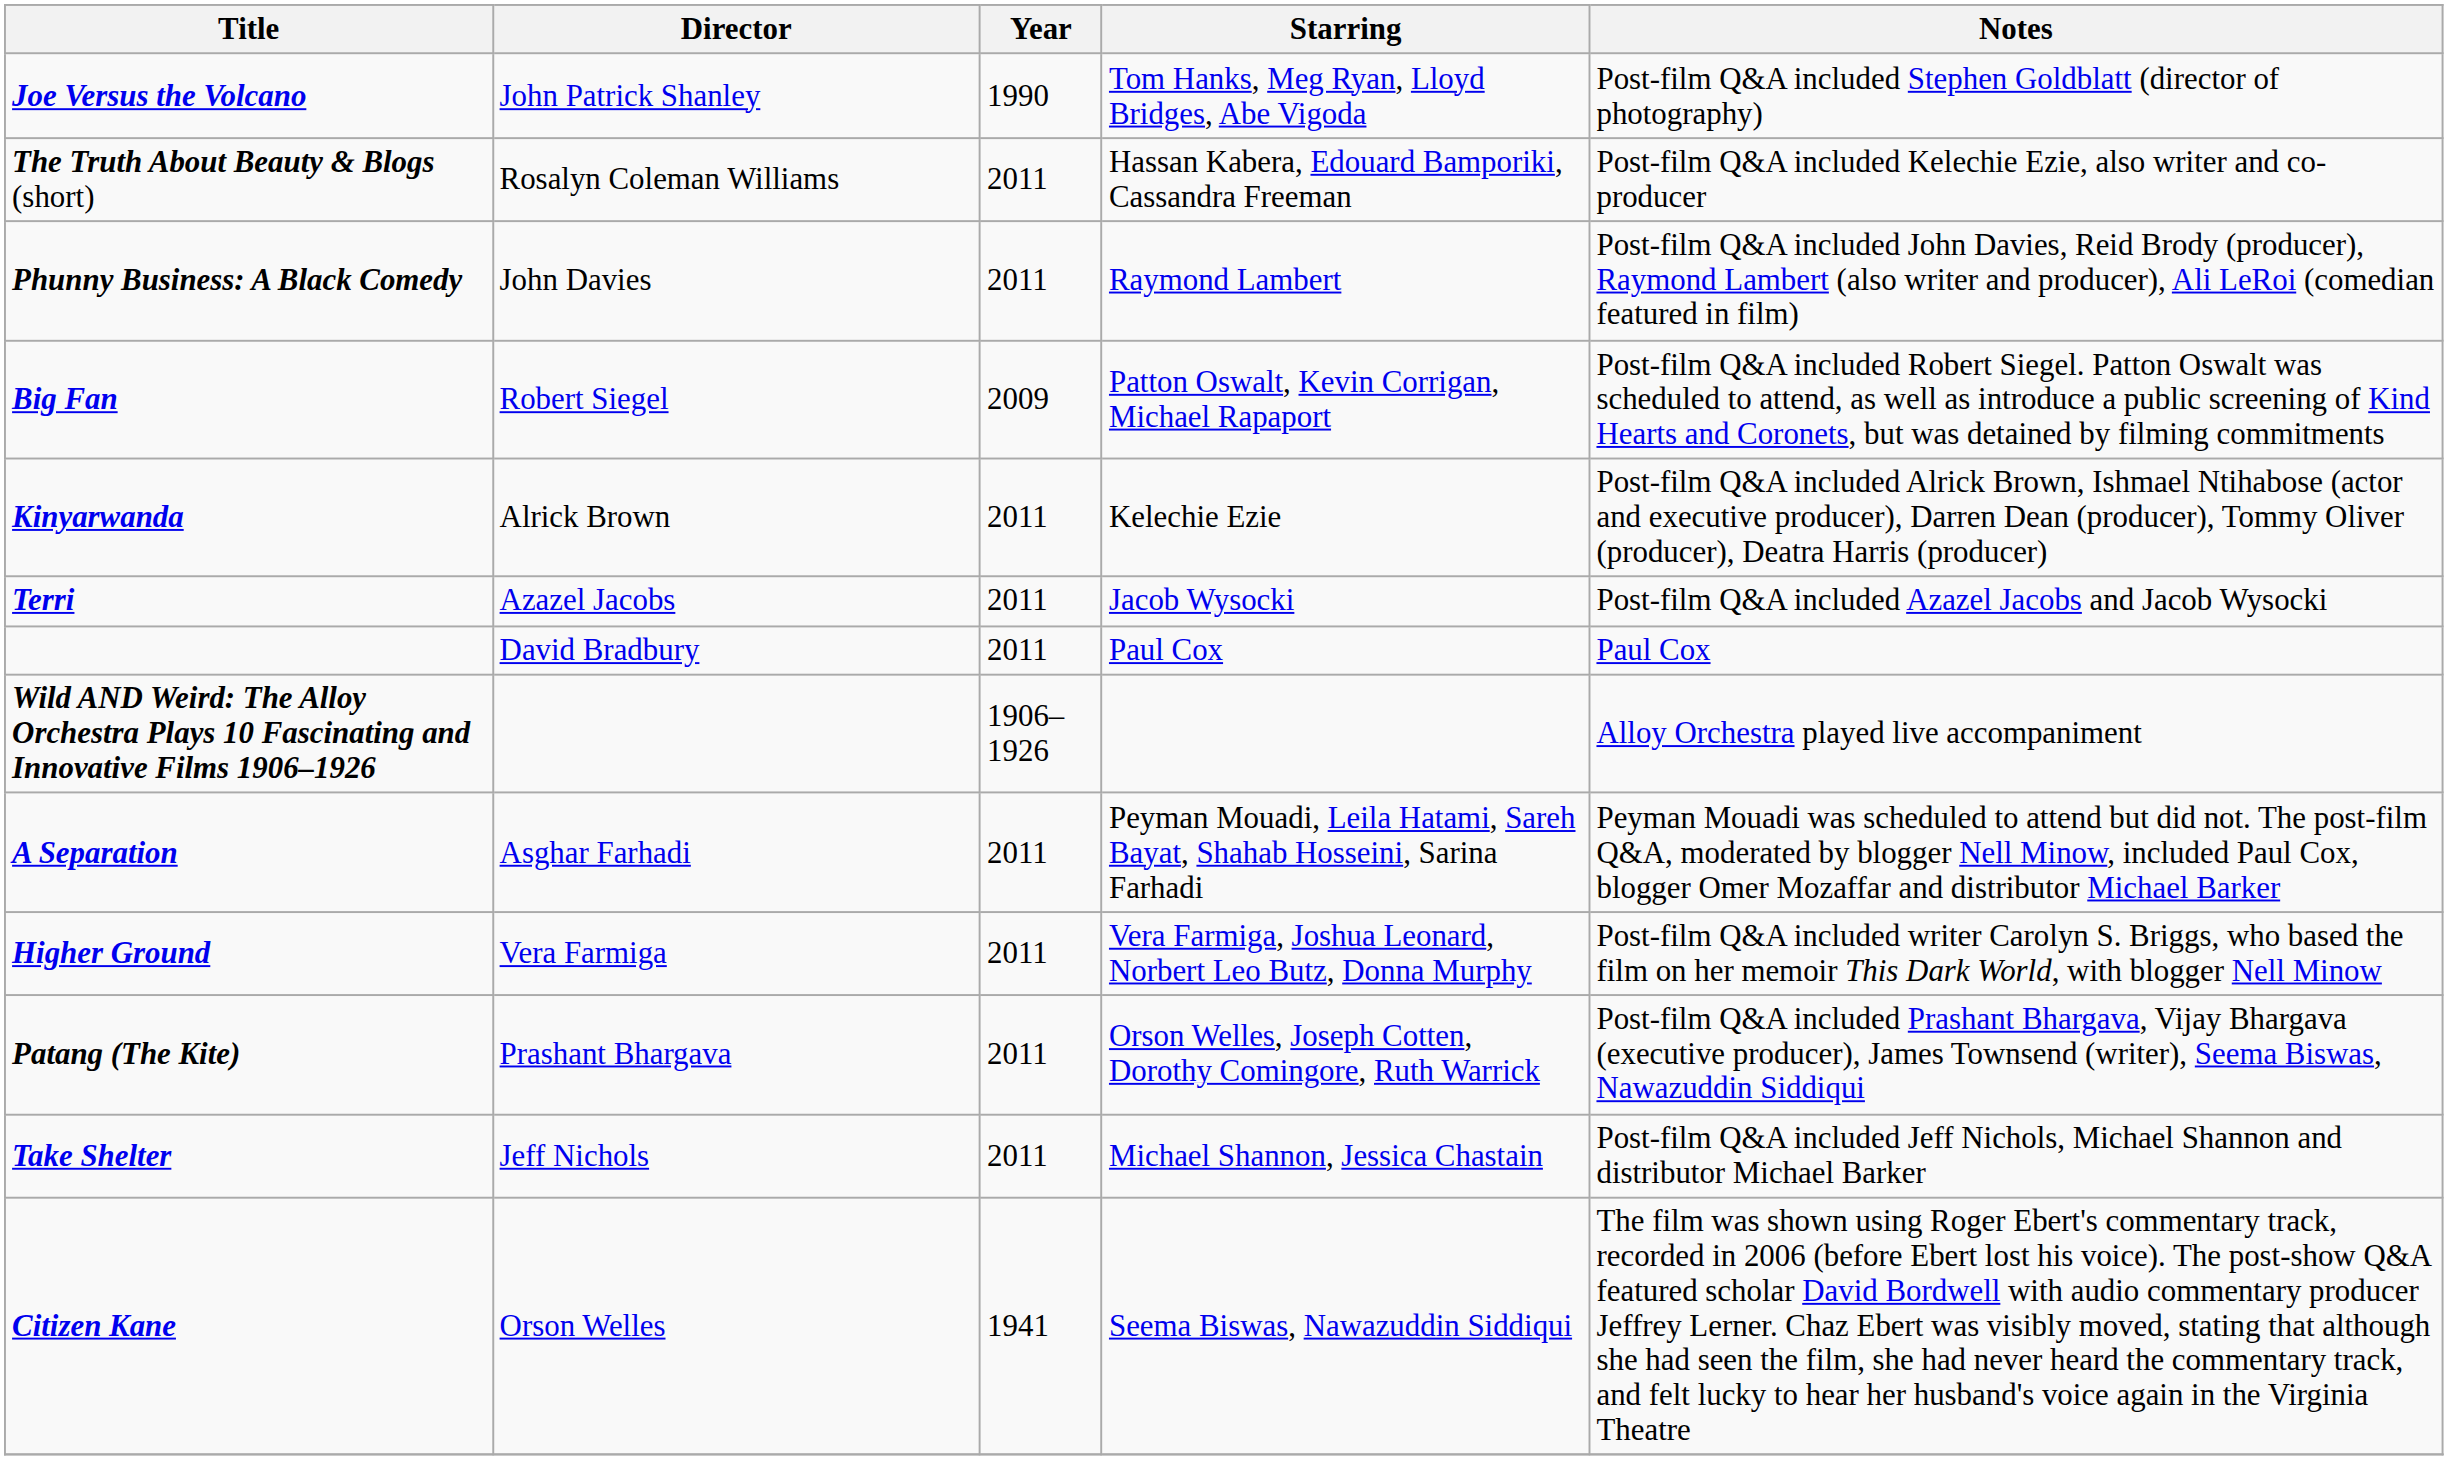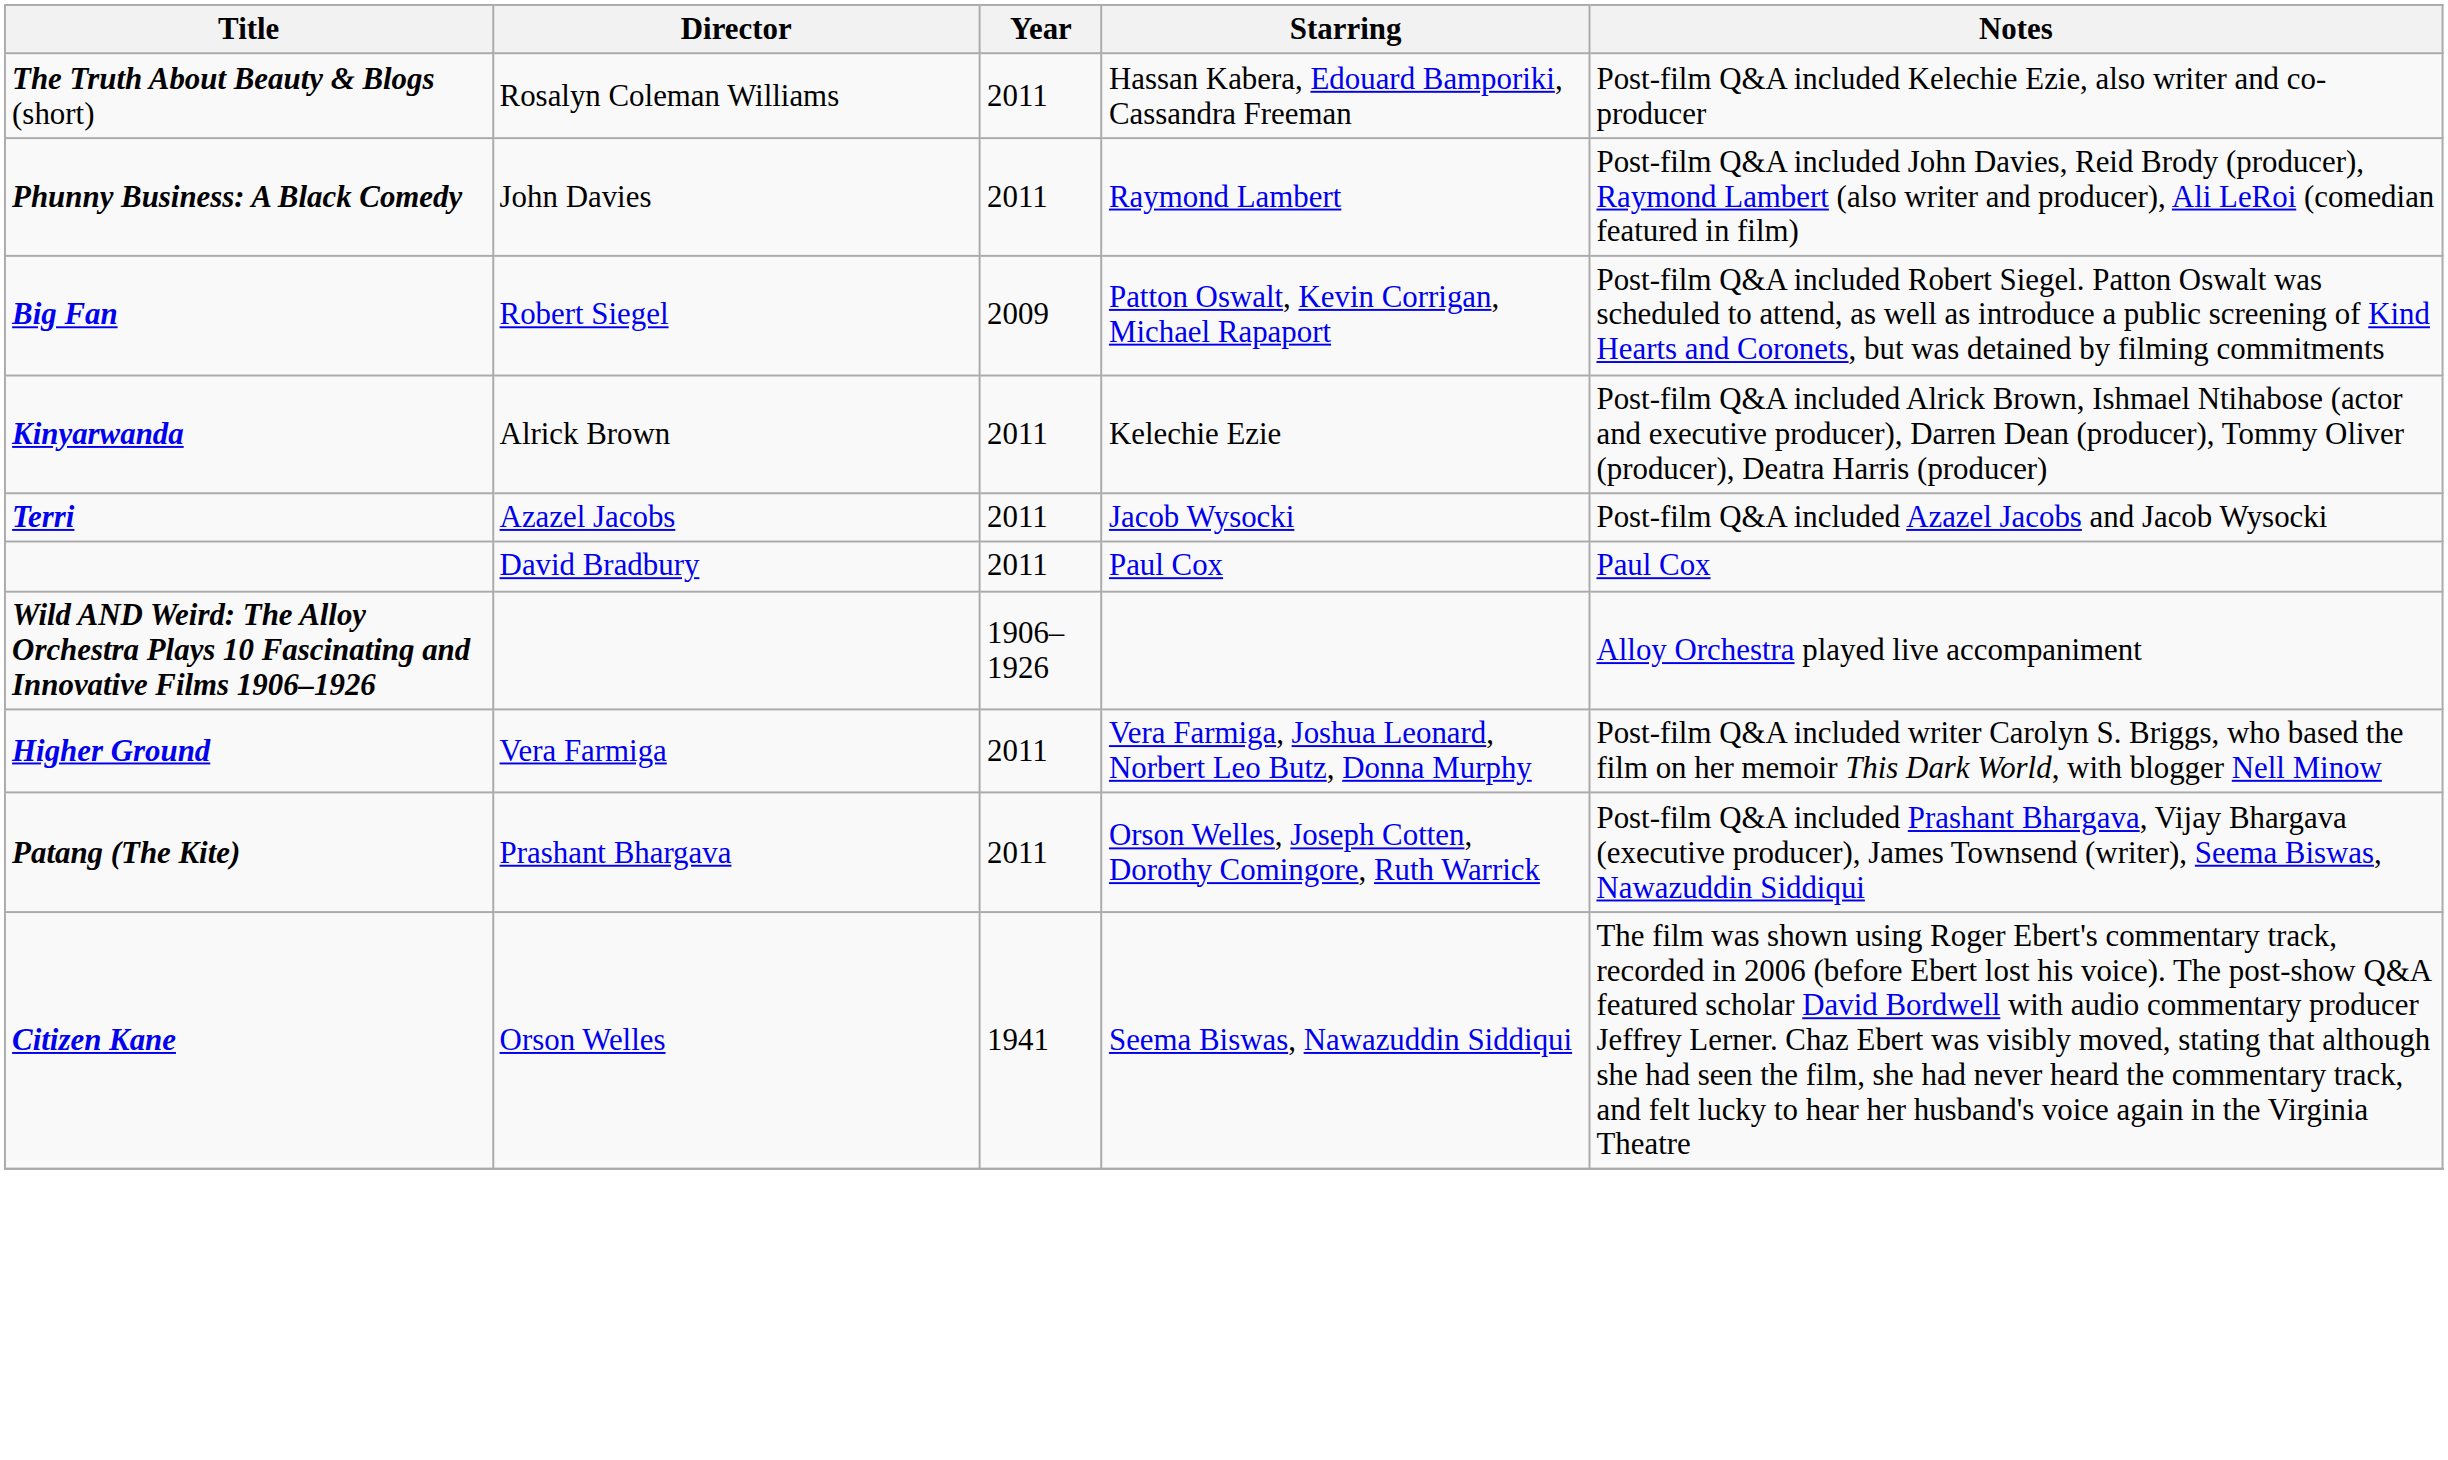 <table class="wikitable sortable" style="width:100%;">
 <tr>
 <th style="width:20%;">Title</th>
 <th style="width:20%;">Director</th>
 <th style="width:5%;">Year</th>
 <th style="width:20%;">Starring</th>
 <th style="width:35%;">Notes</th>
-</tr>
-<tr>
-<td><strong><em><a href='#'>Joe Versus the Volcano</a></em></strong></td>
-<td><a href='#'>John Patrick Shanley</a></td>
-<td>1990</td>
-<td><a href='#'>Tom Hanks</a>, <a href='#'>Meg Ryan</a>, <a href='#'>Lloyd Bridges</a>, <a href='#'>Abe Vigoda</a></td>
-<td>Post-film Q&A included <a href='#'>Stephen Goldblatt</a> (director of photography)</td>
 </tr>
 <tr>
 <td><strong><em>The Truth About Beauty & Blogs</em></strong> (short)</td>
 <td>Rosalyn Coleman Williams</td>
 <td>2011</td>
 <td>Hassan Kabera, <a href='#'>Edouard Bamporiki</a>, Cassandra Freeman</td>
 <td>Post-film Q&A included Kelechie Ezie, also writer and co-producer</td>
 </tr>
 <tr>
 <td><strong><em>Phunny Business: A Black Comedy</em></strong></td>
 <td>John Davies</td>
 <td>2011</td>
 <td><a href='#'>Raymond Lambert</a></td>
 <td>Post-film Q&A included John Davies, Reid Brody (producer), <a href='#'>Raymond Lambert</a> (also writer and producer), <a href='#'>Ali LeRoi</a> (comedian featured in film)</td>
 </tr>
 <tr>
 <td><strong><em><a href='#'>Big Fan</a></em></strong></td>
 <td><a href='#'>Robert Siegel</a></td>
 <td>2009</td>
 <td><a href='#'>Patton Oswalt</a>, <a href='#'>Kevin Corrigan</a>, <a href='#'>Michael Rapaport</a></td>
 <td>Post-film Q&A included Robert Siegel. Patton Oswalt was scheduled to attend, as well as introduce a public screening of <a href='#'>Kind Hearts and Coronets</a>, but was detained by filming commitments</td>
 </tr>
 <tr>
 <td><strong><em><a href='#'>Kinyarwanda</a></em></strong></td>
 <td>Alrick Brown</td>
 <td>2011</td>
 <td>Kelechie Ezie</td>
 <td>Post-film Q&A included Alrick Brown, Ishmael Ntihabose (actor and executive producer), Darren Dean (producer), Tommy Oliver (producer), Deatra Harris (producer)</td>
 </tr>
 <tr>
 <td><strong><em><a href='#'>Terri</a></em></strong></td>
 <td><a href='#'>Azazel Jacobs</a></td>
 <td>2011</td>
 <td><a href='#'>Jacob Wysocki</a></td>
 <td>Post-film Q&A included <a href='#'>Azazel Jacobs</a> and Jacob Wysocki</td>
 </tr>
 <tr>
 <td><strong><em></em></strong></td>
 <td><a href='#'>David Bradbury</a></td>
 <td>2011</td>
 <td><a href='#'>Paul Cox</a></td>
 <td><a href='#'>Paul Cox</a></td>
 </tr>
 <tr>
 <td><strong><em>Wild AND Weird: The Alloy Orchestra Plays 10 Fascinating and Innovative Films 1906–1926</em></strong></td>
 <td></td>
 <td>1906–1926</td>
 <td></td>
 <td><a href='#'>Alloy Orchestra</a> played live accompaniment</td>
 </tr>
 <tr>
-<td><strong><em><a href='#'>A Separation</a></em></strong></td>
-<td><a href='#'>Asghar Farhadi</a></td>
-<td>2011</td>
-<td>Peyman Mouadi, <a href='#'>Leila Hatami</a>, <a href='#'>Sareh Bayat</a>, <a href='#'>Shahab Hosseini</a>, Sarina Farhadi</td>
-<td>Peyman Mouadi was scheduled to attend but did not. The post-film Q&A, moderated by blogger <a href='#'>Nell Minow</a>, included Paul Cox, blogger Omer Mozaffar and distributor <a href='#'>Michael Barker</a></td>
-</tr>
-<tr>
 <td><strong><em><a href='#'>Higher Ground</a></em></strong></td>
 <td><a href='#'>Vera Farmiga</a></td>
 <td>2011</td>
 <td><a href='#'>Vera Farmiga</a>, <a href='#'>Joshua Leonard</a>, <a href='#'>Norbert Leo Butz</a>, <a href='#'>Donna Murphy</a></td>
 <td>Post-film Q&A included writer Carolyn S. Briggs, who based the film on her memoir <em>This Dark World</em>, with blogger <a href='#'>Nell Minow</a></td>
 </tr>
 <tr>
 <td><strong><em>Patang (The Kite)</em></strong></td>
 <td><a href='#'>Prashant Bhargava</a></td>
 <td>2011</td>
 <td><a href='#'>Orson Welles</a>, <a href='#'>Joseph Cotten</a>, <a href='#'>Dorothy Comingore</a>, <a href='#'>Ruth Warrick</a></td>
 <td>Post-film Q&A included <a href='#'>Prashant Bhargava</a>, Vijay Bhargava (executive producer), James Townsend (writer), <a href='#'>Seema Biswas</a>, <a href='#'>Nawazuddin Siddiqui</a></td>
 </tr>
 <tr>
-<td><strong><em><a href='#'>Take Shelter</a></em></strong></td>
-<td><a href='#'>Jeff Nichols</a></td>
-<td>2011</td>
-<td><a href='#'>Michael Shannon</a>, <a href='#'>Jessica Chastain</a></td>
-<td>Post-film Q&A included Jeff Nichols, Michael Shannon and distributor Michael Barker</td>
-</tr>
-<tr>
 <td><strong><em><a href='#'>Citizen Kane</a></em></strong></td>
 <td><a href='#'>Orson Welles</a></td>
 <td>1941</td>
 <td><a href='#'>Seema Biswas</a>, <a href='#'>Nawazuddin Siddiqui</a></td>
 <td>The film was shown using Roger Ebert's commentary track, recorded in 2006 (before Ebert lost his voice). The post-show Q&A featured scholar <a href='#'>David Bordwell</a> with audio commentary producer Jeffrey Lerner. Chaz Ebert was visibly moved, stating that although she had seen the film, she had never heard the commentary track, and felt lucky to hear her husband's voice again in the Virginia Theatre</td>
 </tr>
 <tr>
 </tr>
 </table>
